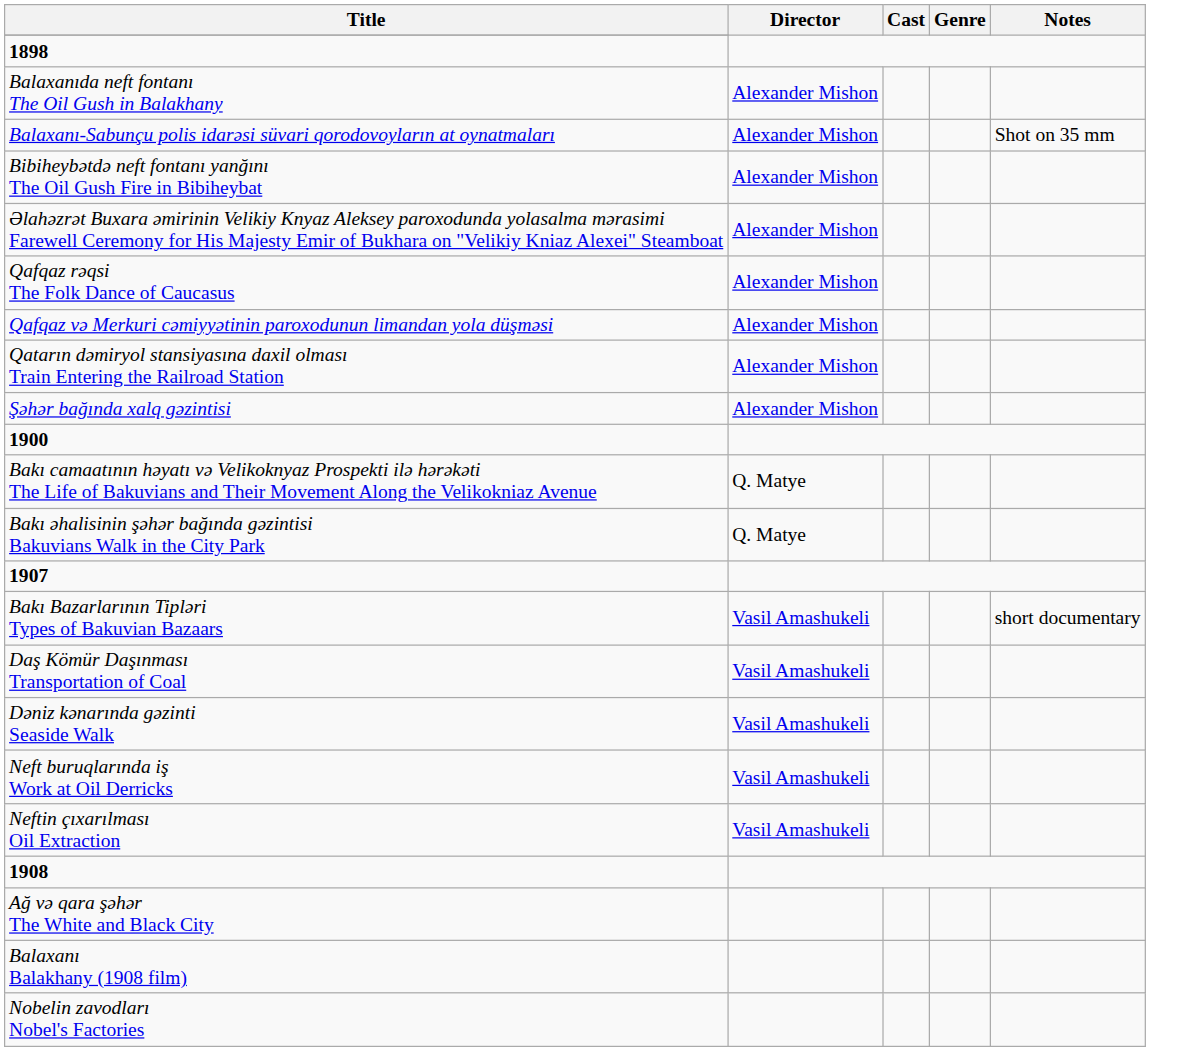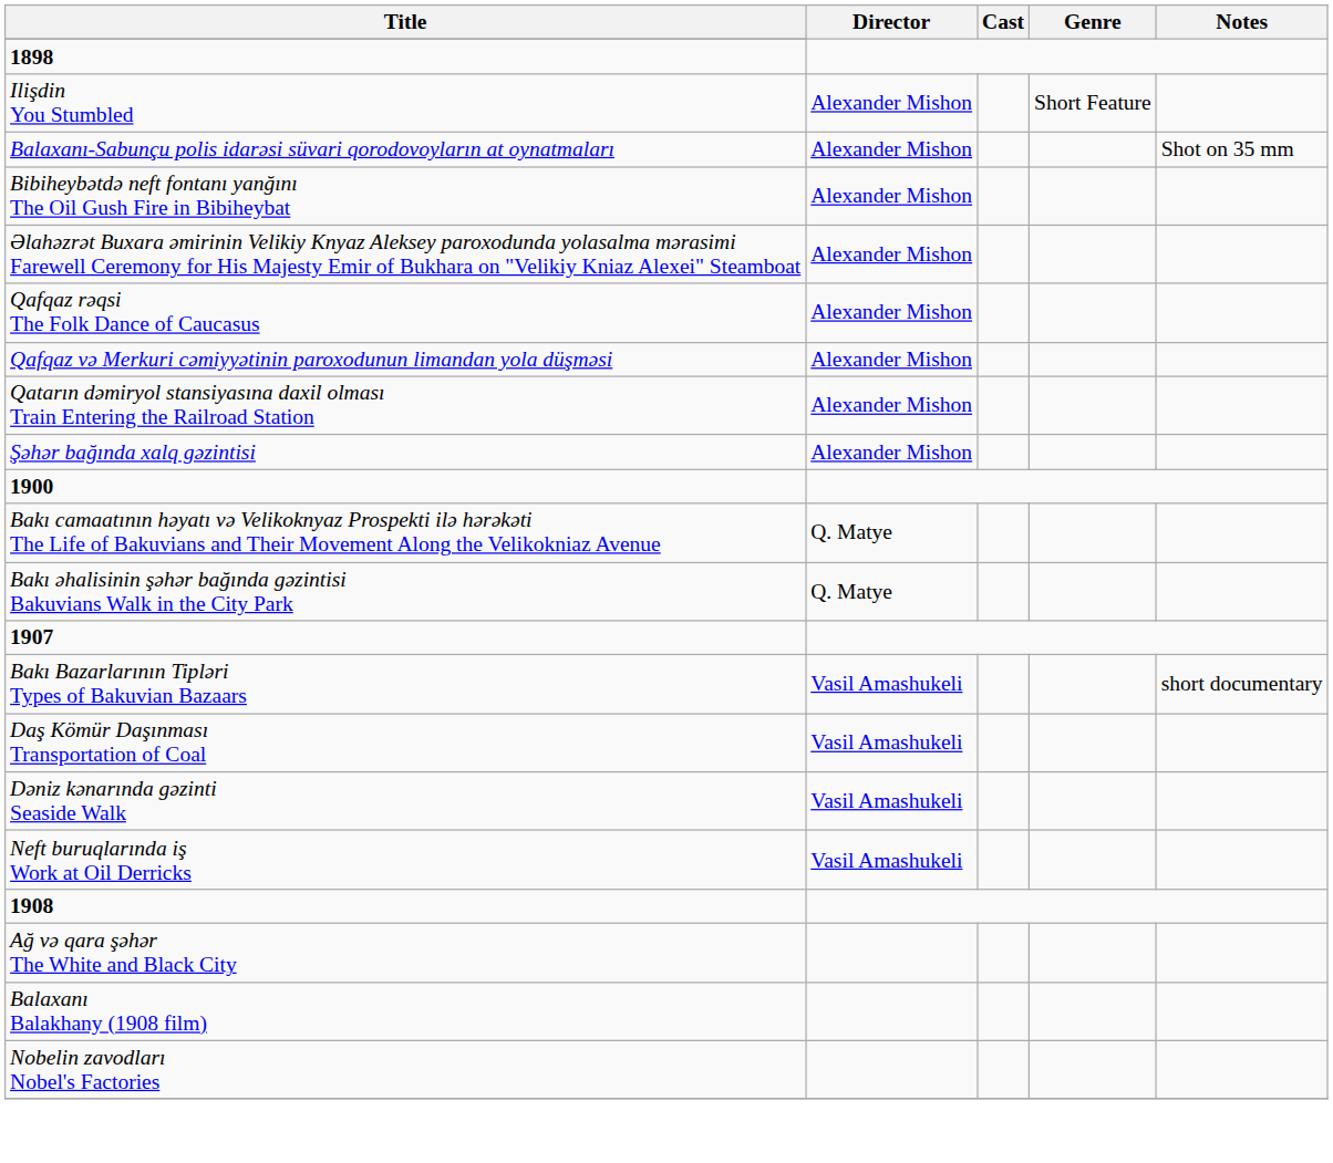 <table class="wikitable">
 <tr>
 <th>Title</th>
 <th>Director</th>
 <th>Cast</th>
 <th>Genre</th>
 <th>Notes</th>
 </tr>
 <tr>
 </tr>
 <tr>
 <td><strong>1898</strong></td>
 </tr>
 <tr>
-<td><em>Balaxanıda neft fontanı</em><br><em><a href='#'>The Oil Gush in Balakhany</a></em></td>
+<td><em>Ilişdin</em><br><a href='#'>You Stumbled</a></td>
 <td><a href='#'>Alexander Mishon</a></td>
 <td></td>
-<td></td>
+<td>Short Feature</td>
 <td></td>
 </tr>
 <tr>
 <td><em><a href='#'>Balaxanı-Sabunçu polis idarəsi süvari qorodovoyların at oynatmaları</a></em></td>
 <td><a href='#'>Alexander Mishon</a></td>
 <td></td>
 <td></td>
 <td>Shot on 35 mm</td>
 </tr>
 <tr>
 <td><em>Bibiheybətdə neft fontanı yanğını</em><br><a href='#'>The Oil Gush Fire in Bibiheybat</a></td>
 <td><a href='#'>Alexander Mishon</a></td>
 <td></td>
 <td></td>
 <td></td>
 </tr>
 <tr>
 <td><em>Əlahəzrət Buxara əmirinin Velikiy Knyaz Aleksey paroxodunda yolasalma mərasimi</em><br><a href='#'>Farewell Ceremony for His Majesty Emir of Bukhara on "Velikiy Kniaz Alexei" Steamboat</a></td>
 <td><a href='#'>Alexander Mishon</a></td>
 <td></td>
 <td></td>
 <td></td>
 </tr>
 <tr>
 <td><em>Qafqaz rəqsi</em><br><a href='#'>The Folk Dance of Caucasus</a></td>
 <td><a href='#'>Alexander Mishon</a></td>
 <td></td>
 <td></td>
 <td></td>
 </tr>
 <tr>
 <td><em><a href='#'>Qafqaz və Merkuri cəmiyyətinin paroxodunun limandan yola düşməsi</a></em></td>
 <td><a href='#'>Alexander Mishon</a></td>
 <td></td>
 <td></td>
 <td></td>
 </tr>
 <tr>
 <td><em>Qatarın dəmiryol stansiyasına daxil olması</em><br><a href='#'>Train Entering the Railroad Station</a></td>
 <td><a href='#'>Alexander Mishon</a></td>
 <td></td>
 <td></td>
 <td></td>
 </tr>
 <tr>
 <td><em><a href='#'>Şəhər bağında xalq gəzintisi</a></em></td>
 <td><a href='#'>Alexander Mishon</a></td>
 <td></td>
 <td></td>
 <td></td>
 </tr>
 <tr>
 <td><strong>1900</strong></td>
 </tr>
 <tr>
 <td><em>Bakı camaatının həyatı və Velikoknyaz Prospekti ilə hərəkəti</em><br><a href='#'>The Life of Bakuvians and Their Movement Along the Velikokniaz Avenue</a></td>
 <td>Q. Matye</td>
 <td></td>
 <td></td>
 <td></td>
 </tr>
 <tr>
 <td><em>Bakı əhalisinin şəhər bağında gəzintisi</em><br><a href='#'>Bakuvians Walk in the City Park</a></td>
 <td>Q. Matye</td>
 <td></td>
 <td></td>
 <td></td>
 </tr>
 <tr>
 <td><strong>1907</strong></td>
 </tr>
 <tr>
 <td><em>Bakı Bazarlarının Tipləri</em><br><a href='#'>Types of Bakuvian Bazaars</a></td>
 <td><a href='#'>Vasil Amashukeli</a></td>
 <td></td>
 <td></td>
 <td>short documentary</td>
 </tr>
 <tr>
 <td><em>Daş Kömür Daşınması</em><br><a href='#'>Transportation of Coal</a></td>
 <td><a href='#'>Vasil Amashukeli</a></td>
 <td></td>
 <td></td>
 <td></td>
 </tr>
 <tr>
 <td><em>Dəniz kənarında gəzinti</em><br><a href='#'>Seaside Walk</a></td>
 <td><a href='#'>Vasil Amashukeli</a></td>
 <td></td>
 <td></td>
 <td></td>
 </tr>
 <tr>
 <td><em>Neft buruqlarında iş</em><br><a href='#'>Work at Oil Derricks</a></td>
 <td><a href='#'>Vasil Amashukeli</a></td>
 <td></td>
 <td></td>
 <td></td>
 </tr>
 <tr>
-<td><em>Neftin çıxarılması</em><br><a href='#'>Oil Extraction</a></td>
-<td><a href='#'>Vasil Amashukeli</a></td>
-<td></td>
-<td></td>
-<td></td>
-</tr>
-<tr>
 <td><strong>1908</strong></td>
 </tr>
 <tr>
 <td><em>Ağ və qara şəhər</em><br><a href='#'>The White and Black City</a></td>
 <td></td>
 <td></td>
 <td></td>
 <td></td>
 </tr>
 <tr>
 <td><em>Balaxanı</em><br><a href='#'>Balakhany (1908 film)</a></td>
 <td></td>
 <td></td>
 <td></td>
 <td></td>
 </tr>
 <tr>
 <td><em>Nobelin zavodları</em><br><a href='#'>Nobel's Factories</a></td>
 <td></td>
 <td></td>
 <td></td>
 <td></td>
 </tr>
 <tr>
 </tr>
 </table>
